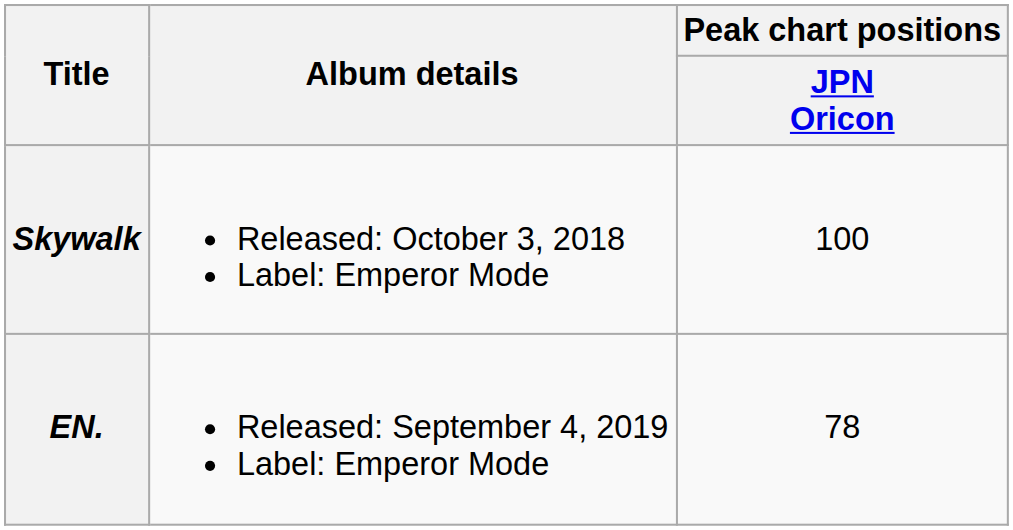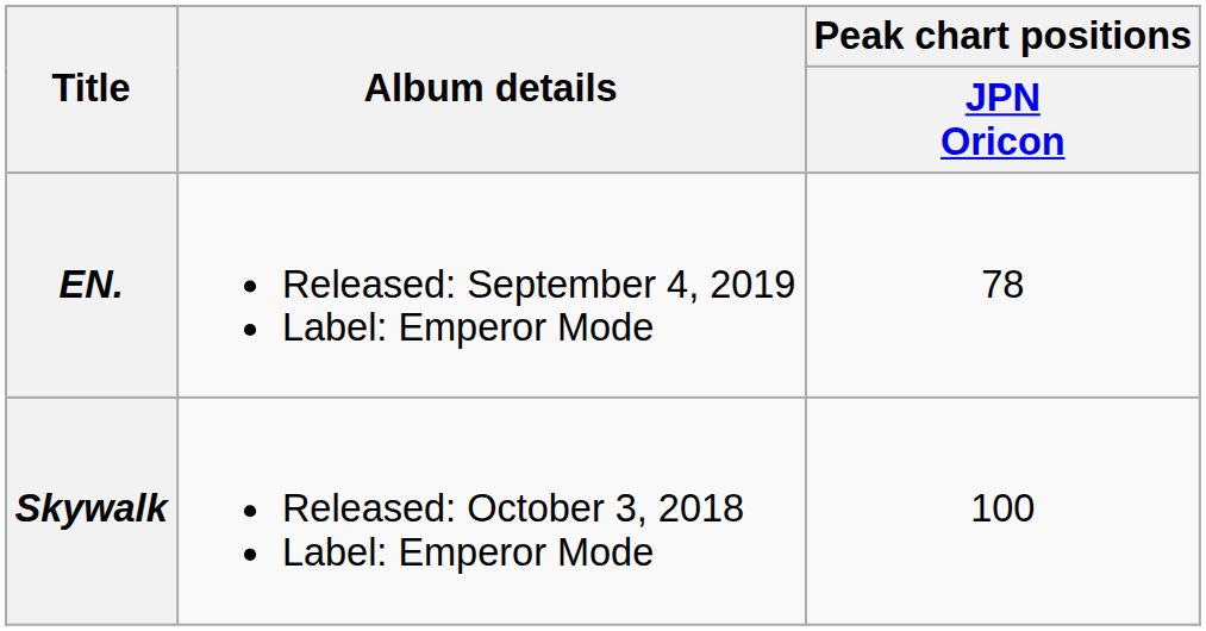 <table class="wikitable plainrowheaders">
 <tr>
 <th scope="col" rowspan="2">Title</th>
 <th scope="col" rowspan="2">Album details</th>
 <th scope="col" colspan="1">Peak chart positions</th>
 </tr>
 <tr>
 <th scope="col"><a href='#'>JPN<br>Oricon</a></th>
 </tr>
 <tr>
+<th scope="row"><em>EN.</em></th>
+<td><br><ul><li>Released: September 4, 2019</li><li>Label: Emperor Mode</li></ul></td>
+<td align="center">78</td>
+</tr>
+<tr>
 <th scope="row"><em>Skywalk</em></th>
 <td><br><ul><li>Released: October 3, 2018</li><li>Label: Emperor Mode</li></ul></td>
 <td align="center">100</td>
 </tr>
-<tr>
-<th scope="row"><em>EN.</em></th>
-<td><br><ul><li>Released: September 4, 2019</li><li>Label: Emperor Mode</li></ul></td>
-<td align="center">78</td>
-</tr>
 </table>
